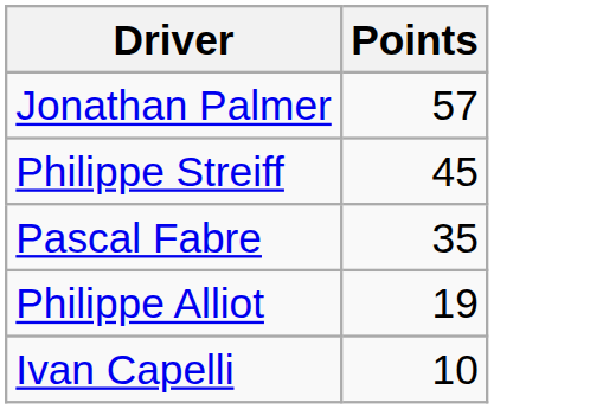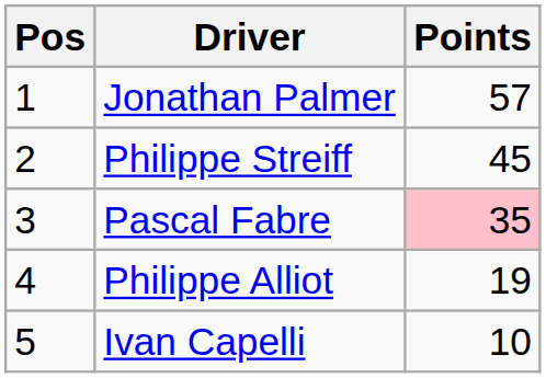 <table class="wikitable" style="font-size: 95%;">
 <tr>
+<th>Pos</th>
 <th>Driver</th>
 <th>Points</th>
 </tr>
 <tr>
+<td>1</td>
 <td> <a href='#'>Jonathan Palmer</a></td>
 <td align="right">57</td>
 </tr>
 <tr>
+<td>2</td>
 <td> <a href='#'>Philippe Streiff</a></td>
 <td align="right">45</td>
 </tr>
 <tr>
+<td>3</td>
 <td> <a href='#'>Pascal Fabre</a></td>
-<td align="right">35</td>
+<td align="right" style="background: pink;">35</td>
 </tr>
 <tr>
+<td>4</td>
 <td> <a href='#'>Philippe Alliot</a></td>
 <td align="right">19</td>
 </tr>
 <tr>
+<td>5</td>
 <td> <a href='#'>Ivan Capelli</a></td>
 <td align="right">10</td>
 </tr>
 </table>
